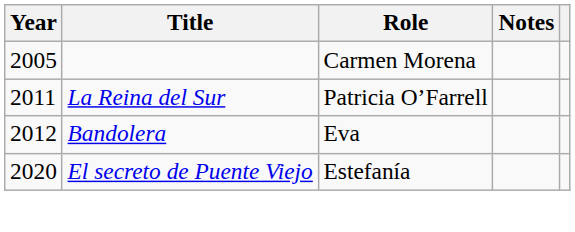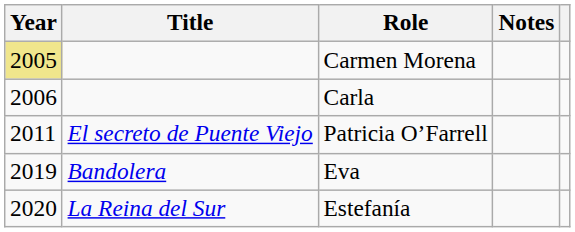 <table class="wikitable sortable">
 <tr>
 <th>Year</th>
 <th>Title</th>
 <th>Role</th>
 <th class="unsortable">Notes</th>
 <th></th>
 </tr>
 <tr>
-<td>2005</td>
+<td style="background: khaki;">2005</td>
 <td></td>
 <td>Carmen Morena</td>
 <td></td>
 <td align = "center"></td>
 </tr>
 <tr>
+<td>2006</td>
+<td><em></em></td>
+<td>Carla</td>
+<td></td>
+<td align = "center"></td>
+</tr>
+<tr>
 <td>2011</td>
-<td><a href='#'><em>La Reina del Sur</em></a></td>
+<td><em><a href='#'>El secreto de Puente Viejo</a></em></td>
 <td>Patricia O’Farrell</td>
 <td></td>
 <td align = "center"></td>
 </tr>
 <tr>
-<td>2012</td>
+<td>2019</td>
 <td><em><a href='#'>Bandolera</a></em></td>
 <td>Eva</td>
 <td></td>
 <td align = "center"></td>
 </tr>
 <tr>
 <td>2020</td>
-<td><em><a href='#'>El secreto de Puente Viejo</a></em></td>
+<td><a href='#'><em>La Reina del Sur</em></a></td>
 <td>Estefanía</td>
 <td></td>
 <td align = "center"></td>
 </tr>
 </table>
